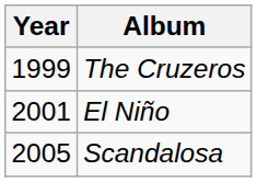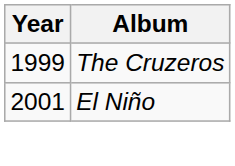 <table class="wikitable">
 <tr>
 <th>Year</th>
 <th>Album</th>
 </tr>
 <tr>
 <td>1999</td>
 <td><em>The Cruzeros</em></td>
 </tr>
 <tr>
 <td>2001</td>
 <td><em>El Niño</em></td>
 </tr>
-<tr>
-<td>2005</td>
-<td><em>Scandalosa</em></td>
-</tr>
 </table>
